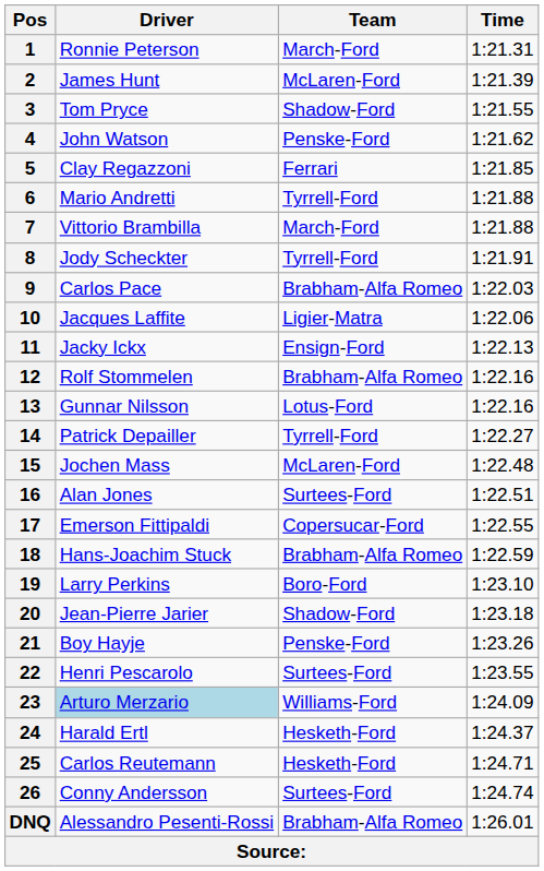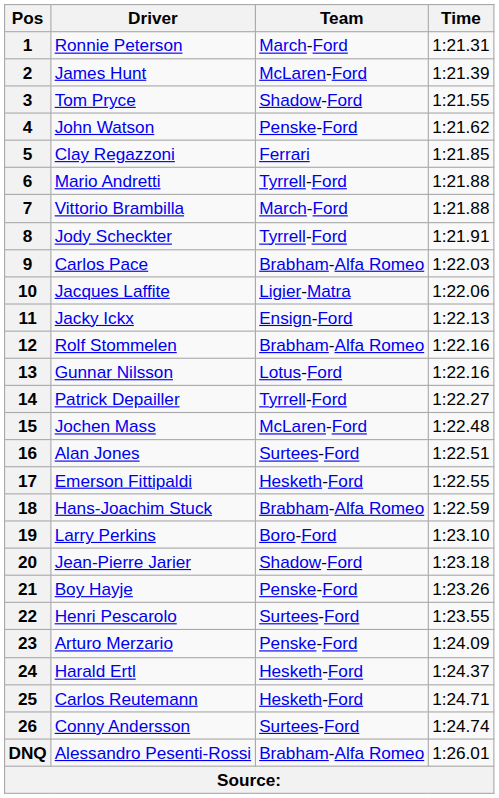 <table class="wikitable" style="font-size: 95%">
 <tr>
 <th>Pos</th>
 <th>Driver</th>
 <th>Team</th>
 <th>Time</th>
 </tr>
 <tr>
 <th>1</th>
 <td> <a href='#'>Ronnie Peterson</a></td>
 <td><a href='#'>March</a>-<a href='#'>Ford</a></td>
 <td>1:21.31</td>
 </tr>
 <tr>
 <th>2</th>
 <td> <a href='#'>James Hunt</a></td>
 <td><a href='#'>McLaren</a>-<a href='#'>Ford</a></td>
 <td>1:21.39</td>
 </tr>
 <tr>
 <th>3</th>
 <td> <a href='#'>Tom Pryce</a></td>
 <td><a href='#'>Shadow</a>-<a href='#'>Ford</a></td>
 <td>1:21.55</td>
 </tr>
 <tr>
 <th>4</th>
 <td> <a href='#'>John Watson</a></td>
 <td><a href='#'>Penske</a>-<a href='#'>Ford</a></td>
 <td>1:21.62</td>
 </tr>
 <tr>
 <th>5</th>
 <td> <a href='#'>Clay Regazzoni</a></td>
 <td><a href='#'>Ferrari</a></td>
 <td>1:21.85</td>
 </tr>
 <tr>
 <th>6</th>
 <td> <a href='#'>Mario Andretti</a></td>
 <td><a href='#'>Tyrrell</a>-<a href='#'>Ford</a></td>
 <td>1:21.88</td>
 </tr>
 <tr>
 <th>7</th>
 <td> <a href='#'>Vittorio Brambilla</a></td>
 <td><a href='#'>March</a>-<a href='#'>Ford</a></td>
 <td>1:21.88</td>
 </tr>
 <tr>
 <th>8</th>
 <td> <a href='#'>Jody Scheckter</a></td>
 <td><a href='#'>Tyrrell</a>-<a href='#'>Ford</a></td>
 <td>1:21.91</td>
 </tr>
 <tr>
 <th>9</th>
 <td> <a href='#'>Carlos Pace</a></td>
 <td><a href='#'>Brabham</a>-<a href='#'>Alfa Romeo</a></td>
 <td>1:22.03</td>
 </tr>
 <tr>
 <th>10</th>
 <td> <a href='#'>Jacques Laffite</a></td>
 <td><a href='#'>Ligier</a>-<a href='#'>Matra</a></td>
 <td>1:22.06</td>
 </tr>
 <tr>
 <th>11</th>
 <td> <a href='#'>Jacky Ickx</a></td>
 <td><a href='#'>Ensign</a>-<a href='#'>Ford</a></td>
 <td>1:22.13</td>
 </tr>
 <tr>
 <th>12</th>
 <td> <a href='#'>Rolf Stommelen</a></td>
 <td><a href='#'>Brabham</a>-<a href='#'>Alfa Romeo</a></td>
 <td>1:22.16</td>
 </tr>
 <tr>
 <th>13</th>
 <td> <a href='#'>Gunnar Nilsson</a></td>
 <td><a href='#'>Lotus</a>-<a href='#'>Ford</a></td>
 <td>1:22.16</td>
 </tr>
 <tr>
 <th>14</th>
 <td> <a href='#'>Patrick Depailler</a></td>
 <td><a href='#'>Tyrrell</a>-<a href='#'>Ford</a></td>
 <td>1:22.27</td>
 </tr>
 <tr>
 <th>15</th>
 <td> <a href='#'>Jochen Mass</a></td>
 <td><a href='#'>McLaren</a>-<a href='#'>Ford</a></td>
 <td>1:22.48</td>
 </tr>
 <tr>
 <th>16</th>
 <td> <a href='#'>Alan Jones</a></td>
 <td><a href='#'>Surtees</a>-<a href='#'>Ford</a></td>
 <td>1:22.51</td>
 </tr>
 <tr>
 <th>17</th>
 <td> <a href='#'>Emerson Fittipaldi</a></td>
-<td><a href='#'>Copersucar</a>-<a href='#'>Ford</a></td>
+<td><a href='#'>Hesketh</a>-<a href='#'>Ford</a></td>
 <td>1:22.55</td>
 </tr>
 <tr>
 <th>18</th>
 <td> <a href='#'>Hans-Joachim Stuck</a></td>
 <td><a href='#'>Brabham</a>-<a href='#'>Alfa Romeo</a></td>
 <td>1:22.59</td>
 </tr>
 <tr>
 <th>19</th>
 <td> <a href='#'>Larry Perkins</a></td>
 <td><a href='#'>Boro</a>-<a href='#'>Ford</a></td>
 <td>1:23.10</td>
 </tr>
 <tr>
 <th>20</th>
 <td> <a href='#'>Jean-Pierre Jarier</a></td>
 <td><a href='#'>Shadow</a>-<a href='#'>Ford</a></td>
 <td>1:23.18</td>
 </tr>
 <tr>
 <th>21</th>
 <td> <a href='#'>Boy Hayje</a></td>
 <td><a href='#'>Penske</a>-<a href='#'>Ford</a></td>
 <td>1:23.26</td>
 </tr>
 <tr>
 <th>22</th>
 <td> <a href='#'>Henri Pescarolo</a></td>
 <td><a href='#'>Surtees</a>-<a href='#'>Ford</a></td>
 <td>1:23.55</td>
 </tr>
 <tr>
 <th>23</th>
-<td style="background: lightblue;"> <a href='#'>Arturo Merzario</a></td>
-<td><a href='#'>Williams</a>-<a href='#'>Ford</a></td>
+<td> <a href='#'>Arturo Merzario</a></td>
+<td><a href='#'>Penske</a>-<a href='#'>Ford</a></td>
 <td>1:24.09</td>
 </tr>
 <tr>
 <th>24</th>
 <td> <a href='#'>Harald Ertl</a></td>
 <td><a href='#'>Hesketh</a>-<a href='#'>Ford</a></td>
 <td>1:24.37</td>
 </tr>
 <tr>
 <th>25</th>
 <td> <a href='#'>Carlos Reutemann</a></td>
 <td><a href='#'>Hesketh</a>-<a href='#'>Ford</a></td>
 <td>1:24.71</td>
 </tr>
 <tr>
 <th>26</th>
 <td> <a href='#'>Conny Andersson</a></td>
 <td><a href='#'>Surtees</a>-<a href='#'>Ford</a></td>
 <td>1:24.74</td>
 </tr>
 <tr>
 <th>DNQ</th>
 <td> <a href='#'>Alessandro Pesenti-Rossi</a></td>
 <td><a href='#'>Brabham</a>-<a href='#'>Alfa Romeo</a></td>
 <td>1:26.01</td>
 </tr>
 <tr>
 <th colspan="4">Source:</th>
 </tr>
 </table>
